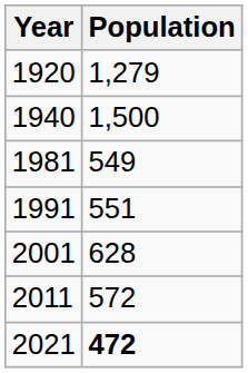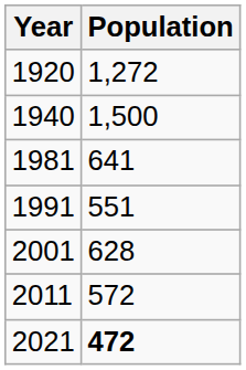 <table class=wikitable>
 <tr>
 <th>Year</th>
 <th>Population</th>
 </tr>
 <tr>
 <td>1920</td>
-<td>1,279</td>
+<td>1,272</td>
 </tr>
 <tr>
 <td>1940</td>
 <td>1,500</td>
 </tr>
 <tr>
 <td>1981</td>
-<td>549</td>
+<td>641</td>
 </tr>
 <tr>
 <td>1991</td>
 <td>551</td>
 </tr>
 <tr>
 <td>2001</td>
 <td>628</td>
 </tr>
 <tr>
 <td>2011</td>
 <td>572</td>
 </tr>
 <tr>
 <td>2021</td>
 <td><strong>472</strong></td>
 </tr>
 </table>
